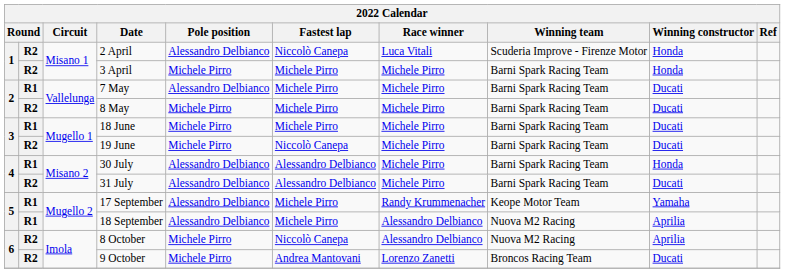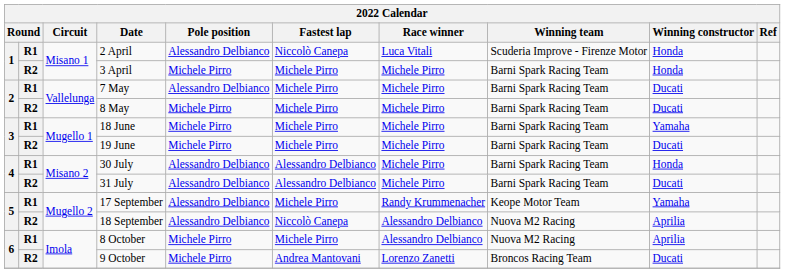 <table class="wikitable" style="font-size: 85%">
 <tr>
 <th colspan=10>2022 Calendar</th>
 </tr>
 <tr>
 <th colspan=2>Round</th>
 <th>Circuit</th>
 <th>Date</th>
 <th>Pole position</th>
 <th>Fastest lap</th>
 <th>Race winner</th>
 <th>Winning team</th>
 <th>Winning constructor</th>
 <th>Ref</th>
 </tr>
 <tr>
 <th rowspan="2">1</th>
-<th>R2</th>
+<th>R1</th>
 <td rowspan="2"><a href='#'>Misano 1</a></td>
 <td>2 April</td>
 <td> <a href='#'>Alessandro Delbianco</a></td>
 <td> <a href='#'>Niccolò Canepa</a></td>
 <td> <a href='#'>Luca Vitali</a></td>
 <td> Scuderia Improve - Firenze Motor</td>
 <td> <a href='#'>Honda</a></td>
 <td></td>
 </tr>
 <tr>
 <th>R2</th>
 <td>3 April</td>
 <td> <a href='#'>Michele Pirro</a></td>
 <td> <a href='#'>Michele Pirro</a></td>
 <td> <a href='#'>Michele Pirro</a></td>
 <td> Barni Spark Racing Team</td>
 <td> <a href='#'>Honda</a></td>
 <td></td>
 </tr>
 <tr>
 <th rowspan="2">2</th>
 <th>R1</th>
 <td rowspan="2"><a href='#'>Vallelunga</a></td>
 <td>7 May</td>
 <td> <a href='#'>Alessandro Delbianco</a></td>
 <td> <a href='#'>Michele Pirro</a></td>
 <td> <a href='#'>Michele Pirro</a></td>
 <td> Barni Spark Racing Team</td>
 <td> <a href='#'>Ducati</a></td>
 <td></td>
 </tr>
 <tr>
 <th>R2</th>
 <td>8 May</td>
 <td> <a href='#'>Michele Pirro</a></td>
 <td> <a href='#'>Michele Pirro</a></td>
 <td> <a href='#'>Michele Pirro</a></td>
 <td> Barni Spark Racing Team</td>
 <td> <a href='#'>Ducati</a></td>
 <td></td>
 </tr>
 <tr>
 <th rowspan="2">3</th>
 <th>R1</th>
 <td rowspan="2"><a href='#'>Mugello 1</a></td>
 <td>18 June</td>
 <td> <a href='#'>Michele Pirro</a></td>
 <td> <a href='#'>Michele Pirro</a></td>
 <td> <a href='#'>Michele Pirro</a></td>
 <td> Barni Spark Racing Team</td>
-<td> <a href='#'>Ducati</a></td>
+<td> <a href='#'>Yamaha</a></td>
 <td></td>
 </tr>
 <tr>
 <th>R2</th>
 <td>19 June</td>
 <td> <a href='#'>Michele Pirro</a></td>
-<td> <a href='#'>Niccolò Canepa</a></td>
+<td> <a href='#'>Michele Pirro</a></td>
 <td> <a href='#'>Michele Pirro</a></td>
 <td> Barni Spark Racing Team</td>
 <td> <a href='#'>Ducati</a></td>
 <td></td>
 </tr>
 <tr>
 <th rowspan="2">4</th>
 <th>R1</th>
 <td rowspan="2"><a href='#'>Misano 2</a></td>
 <td>30 July</td>
 <td> <a href='#'>Alessandro Delbianco</a></td>
 <td> <a href='#'>Alessandro Delbianco</a></td>
 <td> <a href='#'>Michele Pirro</a></td>
 <td> Barni Spark Racing Team</td>
 <td> <a href='#'>Honda</a></td>
 <td></td>
 </tr>
 <tr>
 <th>R2</th>
 <td>31 July</td>
 <td> <a href='#'>Alessandro Delbianco</a></td>
 <td> <a href='#'>Alessandro Delbianco</a></td>
 <td> <a href='#'>Michele Pirro</a></td>
 <td> Barni Spark Racing Team</td>
 <td> <a href='#'>Ducati</a></td>
 <td></td>
 </tr>
 <tr>
 <th rowspan="2">5</th>
 <th>R1</th>
 <td rowspan="2"><a href='#'>Mugello 2</a></td>
 <td>17 September</td>
 <td> <a href='#'>Alessandro Delbianco</a></td>
 <td> <a href='#'>Michele Pirro</a></td>
 <td> <a href='#'>Randy Krummenacher</a></td>
 <td> Keope Motor Team</td>
 <td> <a href='#'>Yamaha</a></td>
 <td></td>
 </tr>
 <tr>
-<th>R1</th>
+<th>R2</th>
 <td>18 September</td>
 <td> <a href='#'>Alessandro Delbianco</a></td>
-<td> <a href='#'>Michele Pirro</a></td>
+<td> <a href='#'>Niccolò Canepa</a></td>
 <td> <a href='#'>Alessandro Delbianco</a></td>
 <td> Nuova M2 Racing</td>
 <td> <a href='#'>Aprilia</a></td>
 <td></td>
 </tr>
 <tr>
 <th rowspan="2">6</th>
-<th>R2</th>
+<th>R1</th>
 <td rowspan="2"><a href='#'>Imola</a></td>
 <td>8 October</td>
 <td> <a href='#'>Michele Pirro</a></td>
-<td> <a href='#'>Niccolò Canepa</a></td>
+<td> <a href='#'>Michele Pirro</a></td>
 <td> <a href='#'>Alessandro Delbianco</a></td>
 <td> Nuova M2 Racing</td>
 <td> <a href='#'>Aprilia</a></td>
 <td></td>
 </tr>
 <tr>
 <th>R2</th>
 <td>9 October</td>
 <td> <a href='#'>Michele Pirro</a></td>
 <td> <a href='#'>Andrea Mantovani</a></td>
 <td> <a href='#'>Lorenzo Zanetti</a></td>
 <td> Broncos Racing Team</td>
 <td> <a href='#'>Ducati</a></td>
 <td></td>
 </tr>
 <tr>
 </tr>
 </table>
